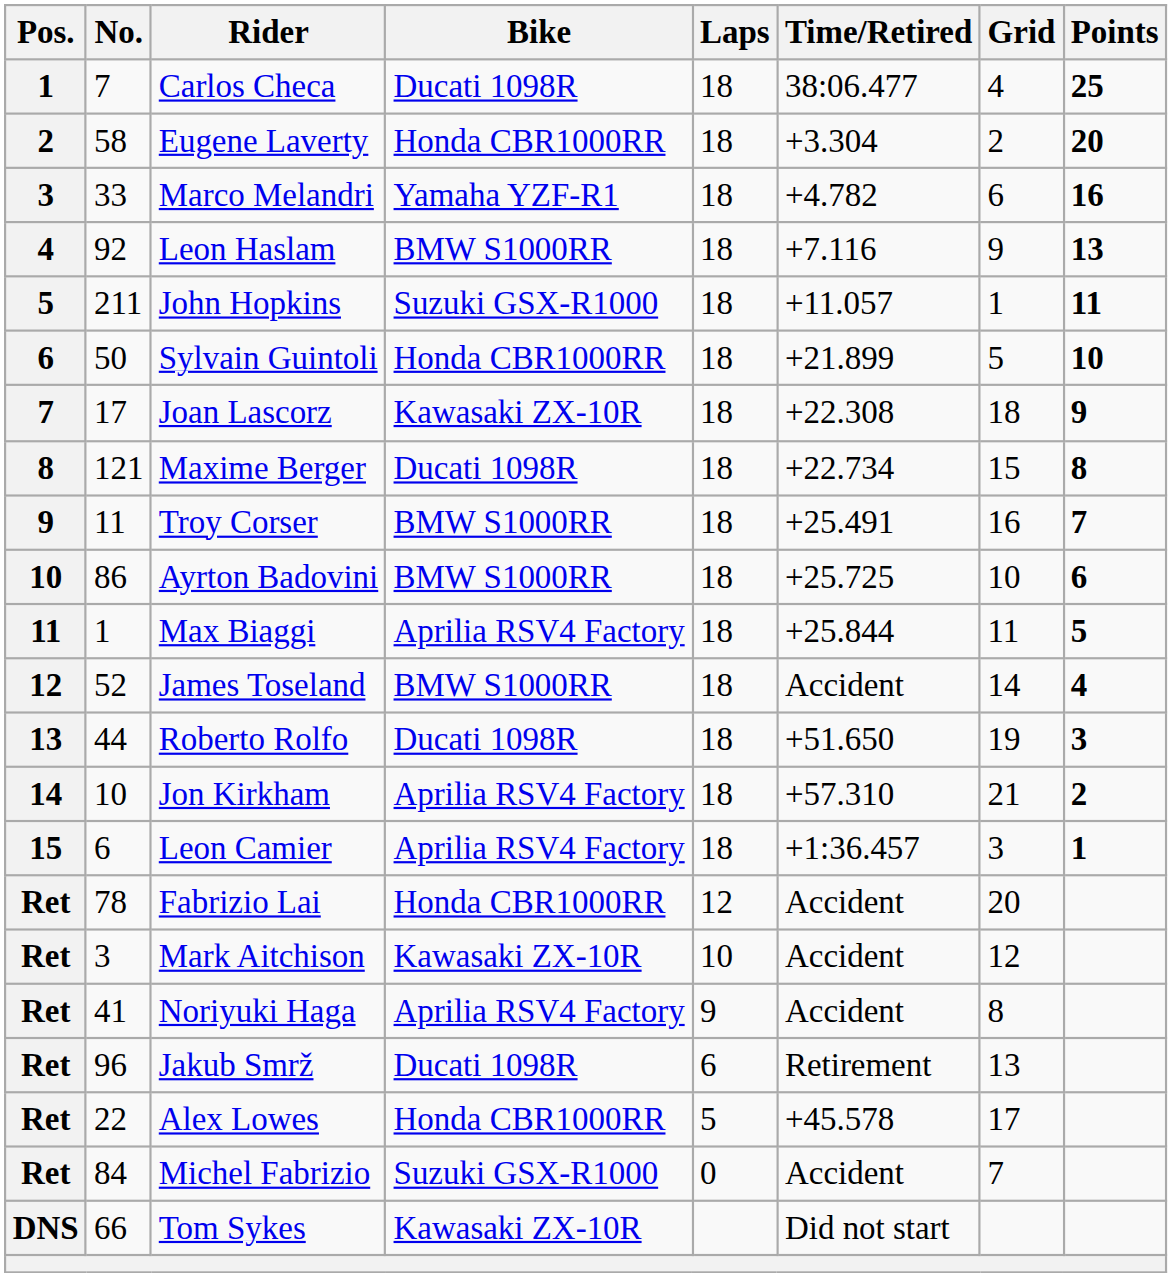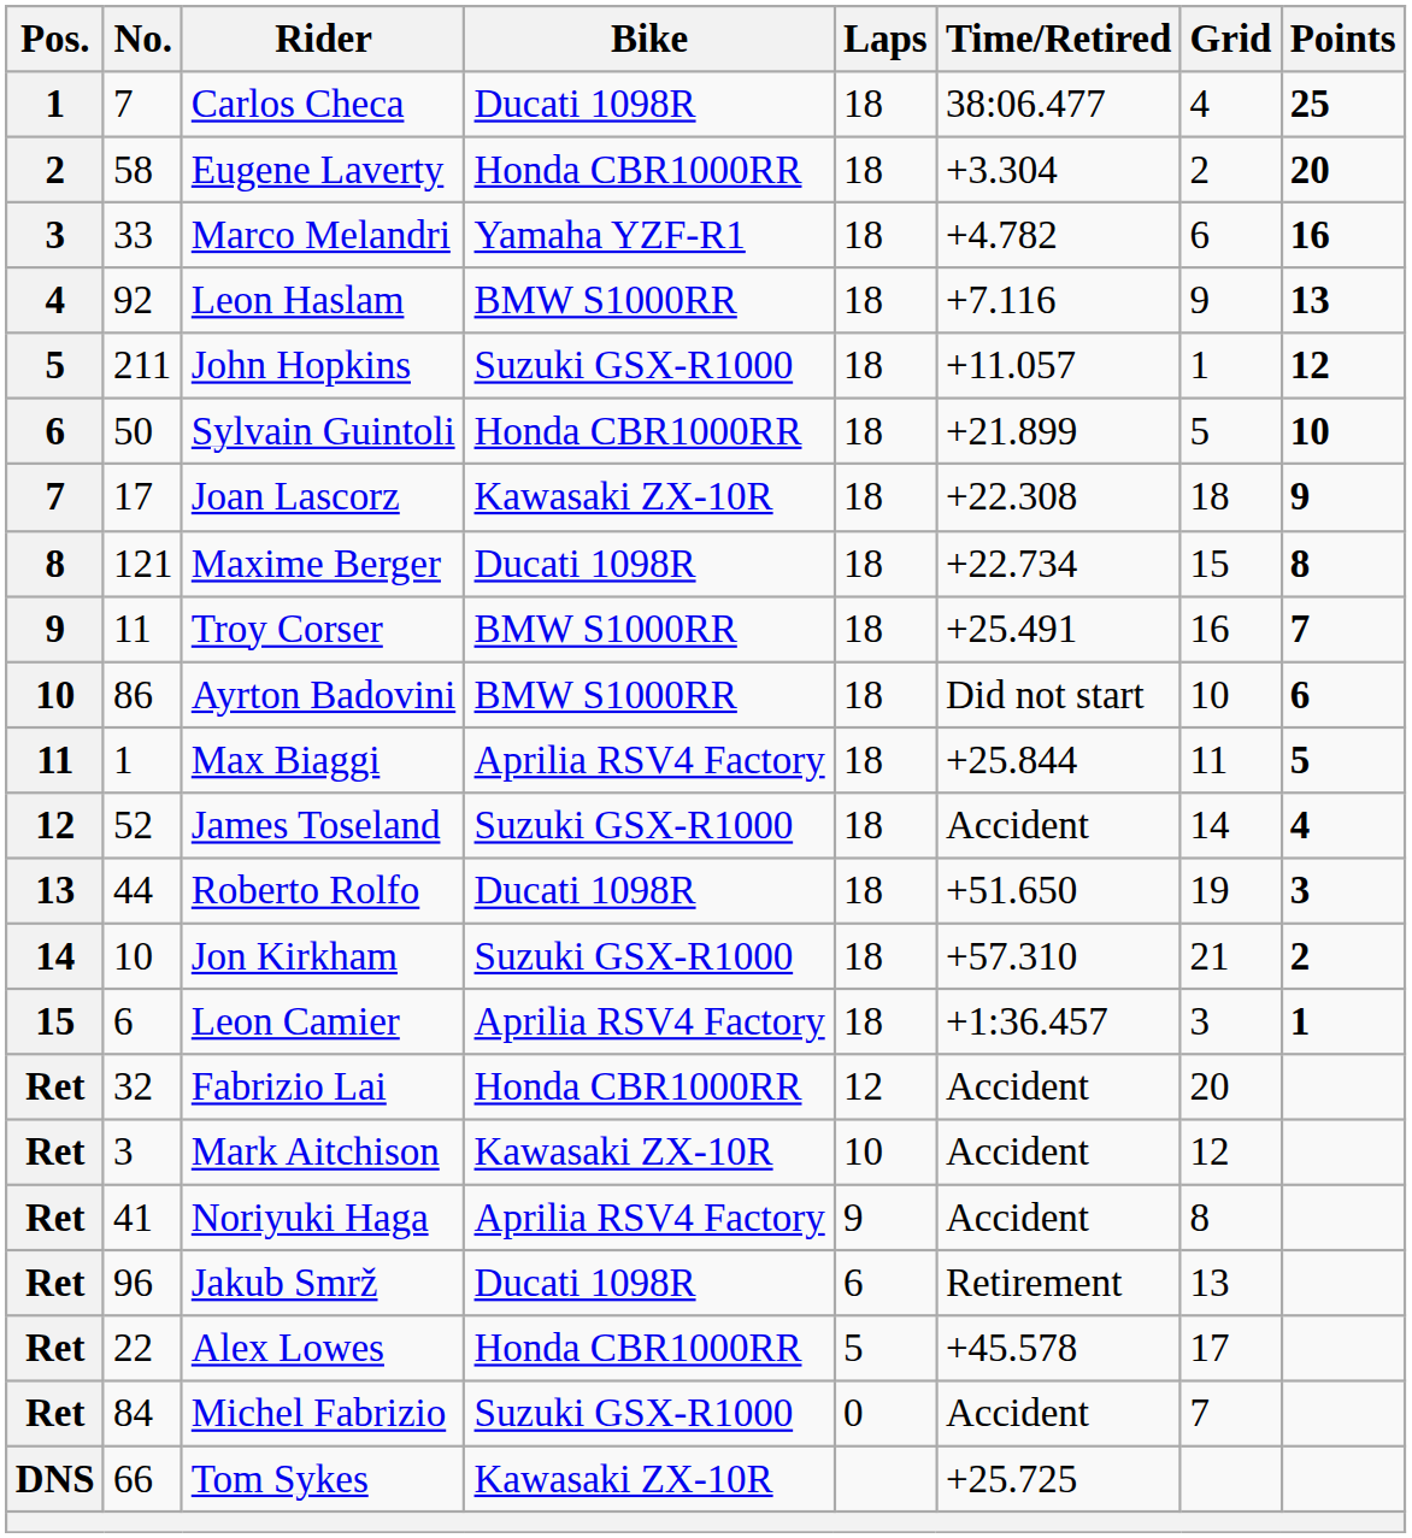 <table class="wikitable" style="font-size: 95%;">
 <tr>
 <th>Pos.</th>
 <th>No.</th>
 <th>Rider</th>
 <th>Bike</th>
 <th>Laps</th>
 <th>Time/Retired</th>
 <th>Grid</th>
 <th>Points</th>
 </tr>
 <tr>
 <th>1</th>
 <td>7</td>
 <td> <a href='#'>Carlos Checa</a></td>
 <td><a href='#'>Ducati 1098R</a></td>
 <td>18</td>
 <td>38:06.477</td>
 <td>4</td>
 <td><strong>25</strong></td>
 </tr>
 <tr>
 <th>2</th>
 <td>58</td>
 <td> <a href='#'>Eugene Laverty</a></td>
 <td><a href='#'>Honda CBR1000RR</a></td>
 <td>18</td>
 <td>+3.304</td>
 <td>2</td>
 <td><strong>20</strong></td>
 </tr>
 <tr>
 <th>3</th>
 <td>33</td>
 <td> <a href='#'>Marco Melandri</a></td>
 <td><a href='#'>Yamaha YZF-R1</a></td>
 <td>18</td>
 <td>+4.782</td>
 <td>6</td>
 <td><strong>16</strong></td>
 </tr>
 <tr>
 <th>4</th>
 <td>92</td>
 <td> <a href='#'>Leon Haslam</a></td>
 <td><a href='#'>BMW S1000RR</a></td>
 <td>18</td>
 <td>+7.116</td>
 <td>9</td>
 <td><strong>13</strong></td>
 </tr>
 <tr>
 <th>5</th>
 <td>211</td>
 <td> <a href='#'>John Hopkins</a></td>
 <td><a href='#'>Suzuki GSX-R1000</a></td>
 <td>18</td>
 <td>+11.057</td>
 <td>1</td>
-<td><strong>11</strong></td>
+<td><strong>12</strong></td>
 </tr>
 <tr>
 <th>6</th>
 <td>50</td>
 <td> <a href='#'>Sylvain Guintoli</a></td>
 <td><a href='#'>Honda CBR1000RR</a></td>
 <td>18</td>
 <td>+21.899</td>
 <td>5</td>
 <td><strong>10</strong></td>
 </tr>
 <tr>
 <th>7</th>
 <td>17</td>
 <td> <a href='#'>Joan Lascorz</a></td>
 <td><a href='#'>Kawasaki ZX-10R</a></td>
 <td>18</td>
 <td>+22.308</td>
 <td>18</td>
 <td><strong>9</strong></td>
 </tr>
 <tr>
 <th>8</th>
 <td>121</td>
 <td> <a href='#'>Maxime Berger</a></td>
 <td><a href='#'>Ducati 1098R</a></td>
 <td>18</td>
 <td>+22.734</td>
 <td>15</td>
 <td><strong>8</strong></td>
 </tr>
 <tr>
 <th>9</th>
 <td>11</td>
 <td> <a href='#'>Troy Corser</a></td>
 <td><a href='#'>BMW S1000RR</a></td>
 <td>18</td>
 <td>+25.491</td>
 <td>16</td>
 <td><strong>7</strong></td>
 </tr>
 <tr>
 <th>10</th>
 <td>86</td>
 <td> <a href='#'>Ayrton Badovini</a></td>
 <td><a href='#'>BMW S1000RR</a></td>
 <td>18</td>
-<td>+25.725</td>
+<td>Did not start</td>
 <td>10</td>
 <td><strong>6</strong></td>
 </tr>
 <tr>
 <th>11</th>
 <td>1</td>
 <td> <a href='#'>Max Biaggi</a></td>
 <td><a href='#'>Aprilia RSV4 Factory</a></td>
 <td>18</td>
 <td>+25.844</td>
 <td>11</td>
 <td><strong>5</strong></td>
 </tr>
 <tr>
 <th>12</th>
 <td>52</td>
 <td> <a href='#'>James Toseland</a></td>
-<td><a href='#'>BMW S1000RR</a></td>
+<td><a href='#'>Suzuki GSX-R1000</a></td>
 <td>18</td>
 <td>Accident</td>
 <td>14</td>
 <td><strong>4</strong></td>
 </tr>
 <tr>
 <th>13</th>
 <td>44</td>
 <td> <a href='#'>Roberto Rolfo</a></td>
 <td><a href='#'>Ducati 1098R</a></td>
 <td>18</td>
 <td>+51.650</td>
 <td>19</td>
 <td><strong>3</strong></td>
 </tr>
 <tr>
 <th>14</th>
 <td>10</td>
 <td> <a href='#'>Jon Kirkham</a></td>
-<td><a href='#'>Aprilia RSV4 Factory</a></td>
+<td><a href='#'>Suzuki GSX-R1000</a></td>
 <td>18</td>
 <td>+57.310</td>
 <td>21</td>
 <td><strong>2</strong></td>
 </tr>
 <tr>
 <th>15</th>
 <td>6</td>
 <td> <a href='#'>Leon Camier</a></td>
 <td><a href='#'>Aprilia RSV4 Factory</a></td>
 <td>18</td>
 <td>+1:36.457</td>
 <td>3</td>
 <td><strong>1</strong></td>
 </tr>
 <tr>
 <th>Ret</th>
-<td>78</td>
+<td>32</td>
 <td> <a href='#'>Fabrizio Lai</a></td>
 <td><a href='#'>Honda CBR1000RR</a></td>
 <td>12</td>
 <td>Accident</td>
 <td>20</td>
 <td></td>
 </tr>
 <tr>
 <th>Ret</th>
 <td>3</td>
 <td> <a href='#'>Mark Aitchison</a></td>
 <td><a href='#'>Kawasaki ZX-10R</a></td>
 <td>10</td>
 <td>Accident</td>
 <td>12</td>
 <td></td>
 </tr>
 <tr>
 <th>Ret</th>
 <td>41</td>
 <td> <a href='#'>Noriyuki Haga</a></td>
 <td><a href='#'>Aprilia RSV4 Factory</a></td>
 <td>9</td>
 <td>Accident</td>
 <td>8</td>
 <td></td>
 </tr>
 <tr>
 <th>Ret</th>
 <td>96</td>
 <td> <a href='#'>Jakub Smrž</a></td>
 <td><a href='#'>Ducati 1098R</a></td>
 <td>6</td>
 <td>Retirement</td>
 <td>13</td>
 <td></td>
 </tr>
 <tr>
 <th>Ret</th>
 <td>22</td>
 <td> <a href='#'>Alex Lowes</a></td>
 <td><a href='#'>Honda CBR1000RR</a></td>
 <td>5</td>
 <td>+45.578</td>
 <td>17</td>
 <td></td>
 </tr>
 <tr>
 <th>Ret</th>
 <td>84</td>
 <td> <a href='#'>Michel Fabrizio</a></td>
 <td><a href='#'>Suzuki GSX-R1000</a></td>
 <td>0</td>
 <td>Accident</td>
 <td>7</td>
 <td></td>
 </tr>
 <tr>
 <th>DNS</th>
 <td>66</td>
 <td> <a href='#'>Tom Sykes</a></td>
 <td><a href='#'>Kawasaki ZX-10R</a></td>
 <td></td>
-<td>Did not start</td>
+<td>+25.725</td>
 <td></td>
 <td></td>
 </tr>
 <tr>
 <th colspan=8></th>
 </tr>
 </table>
